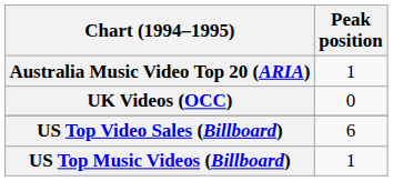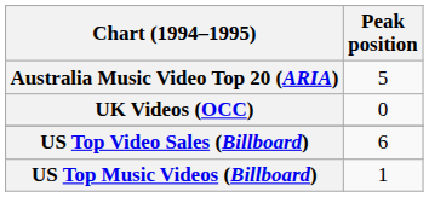 <table class="wikitable plainrowheaders sortable" style="text-align:center">
 <tr>
 <th>Chart (1994–1995)</th>
 <th>Peak<br>position</th>
 </tr>
 <tr>
 <th scope="row">Australia Music Video Top 20 (<em><a href='#'>ARIA</a></em>)</th>
-<td>1</td>
+<td>5</td>
 </tr>
 <tr>
 <th scope="row">UK Videos (<a href='#'>OCC</a>)</th>
 <td>0</td>
 </tr>
 <tr>
 </tr>
 <tr>
 <th scope="row">US <a href='#'>Top Video Sales</a> (<em><a href='#'>Billboard</a></em>)</th>
 <td>6</td>
 </tr>
 <tr>
 <th scope="row">US <a href='#'>Top Music Videos</a> (<em><a href='#'>Billboard</a></em>)</th>
 <td>1</td>
 </tr>
 </table>
